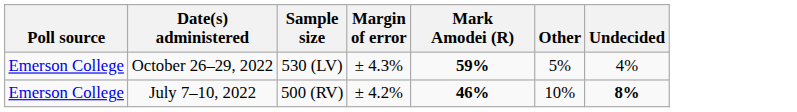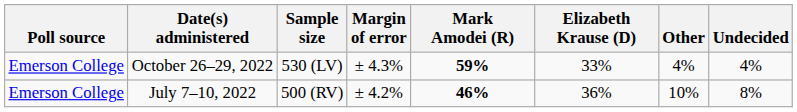 <table class="wikitable" style="font-size:90%;text-align:center;">
 <tr style="vertical-align:bottom">
 <th>Poll source</th>
 <th>Date(s)<br>administered</th>
 <th>Sample<br>size</th>
 <th>Margin<br>of error</th>
 <th style="width:100px;">Mark<br>Amodei (R)</th>
+<th style="width:100px;">Elizabeth<br>Krause (D)</th>
 <th>Other</th>
 <th>Undecided</th>
 </tr>
 <tr>
 <td style="text-align:left;"><a href='#'>Emerson College</a></td>
 <td>October 26–29, 2022</td>
 <td>530 (LV)</td>
 <td>± 4.3%</td>
 <td><strong>59%</strong></td>
-<td>5%</td>
+<td>33%</td>
+<td>4%</td>
 <td>4%</td>
 </tr>
 <tr>
 <td style="text-align:left;"><a href='#'>Emerson College</a></td>
 <td>July 7–10, 2022</td>
 <td>500 (RV)</td>
 <td>± 4.2%</td>
 <td><strong>46%</strong></td>
+<td>36%</td>
 <td>10%</td>
-<td><strong>8%</strong></td>
+<td>8%</td>
 </tr>
 </table>
